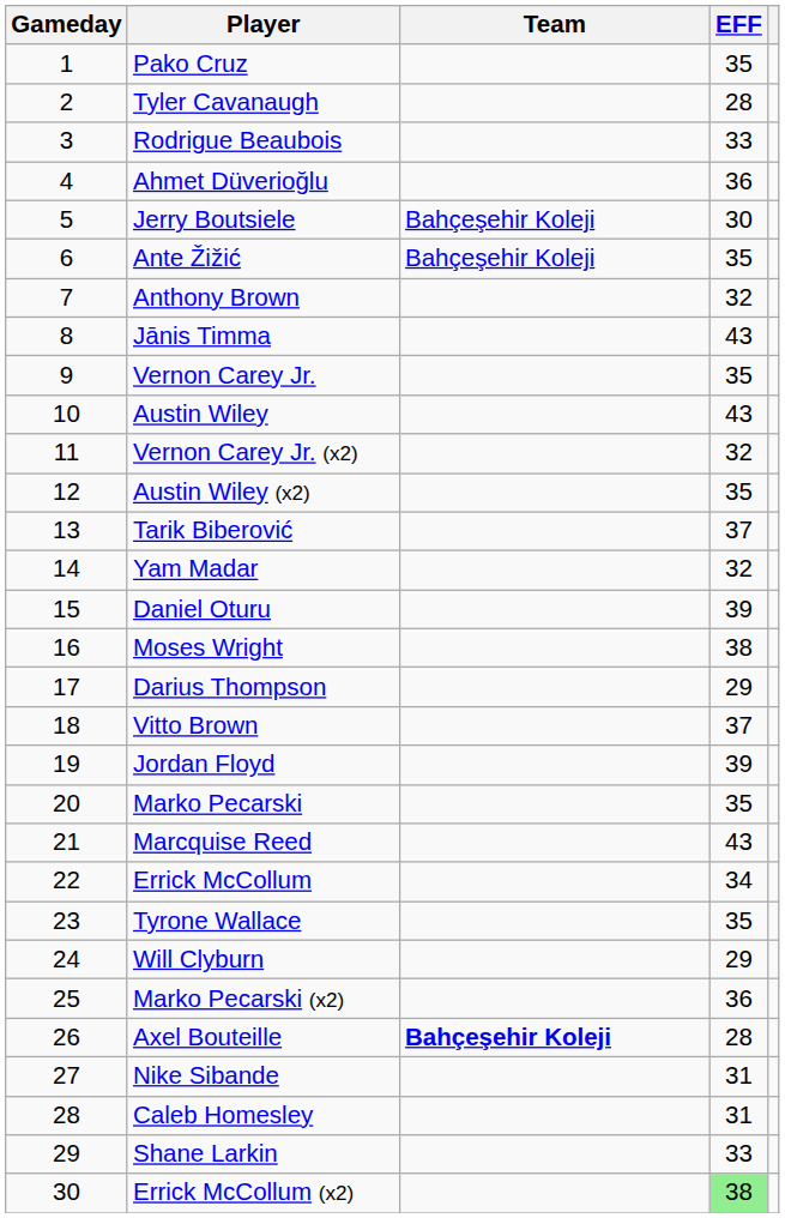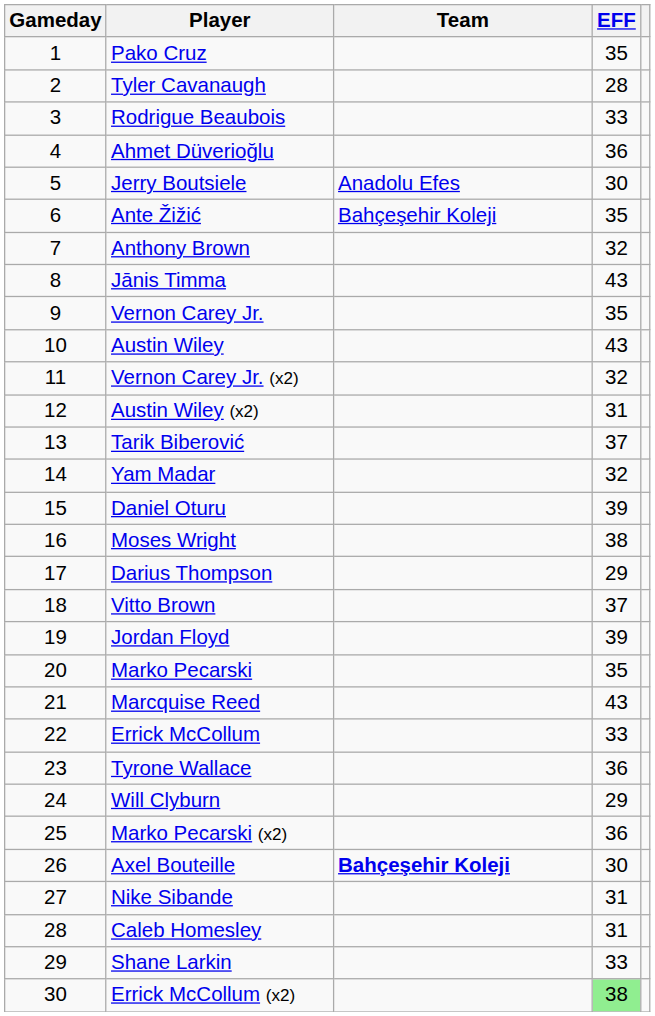 <table class="wikitable sortable" style="text-align:center;">
 <tr>
 <th>Gameday</th>
 <th width=170>Player</th>
 <th width=195>Team</th>
 <th><a href='#'>EFF</a></th>
 <th></th>
 </tr>
 <tr>
 <td>1</td>
 <td align=left> <a href='#'>Pako Cruz</a></td>
 <td align=left></td>
 <td>35</td>
 <td></td>
 </tr>
 <tr>
 <td>2</td>
 <td align=left> <a href='#'>Tyler Cavanaugh</a></td>
 <td align=left></td>
 <td>28</td>
 <td></td>
 </tr>
 <tr>
 <td>3</td>
 <td align=left> <a href='#'>Rodrigue Beaubois</a></td>
 <td align=left></td>
 <td>33</td>
 <td></td>
 </tr>
 <tr>
 <td>4</td>
 <td align=left> <a href='#'>Ahmet Düverioğlu</a></td>
 <td align=left></td>
 <td>36</td>
 <td></td>
 </tr>
 <tr>
 <td>5</td>
 <td align=left> <a href='#'>Jerry Boutsiele</a></td>
-<td align=left><a href='#'>Bahçeşehir Koleji</a></td>
+<td align=left><a href='#'>Anadolu Efes</a></td>
 <td>30</td>
 <td></td>
 </tr>
 <tr>
 <td>6</td>
 <td align=left> <a href='#'>Ante Žižić</a></td>
 <td align=left><a href='#'>Bahçeşehir Koleji</a></td>
 <td>35</td>
 <td></td>
 </tr>
 <tr>
 <td>7</td>
 <td align=left> <a href='#'>Anthony Brown</a></td>
 <td align=left></td>
 <td>32</td>
 <td></td>
 </tr>
 <tr>
 <td>8</td>
 <td align=left> <a href='#'>Jānis Timma</a></td>
 <td align=left></td>
 <td>43</td>
 <td></td>
 </tr>
 <tr>
 <td>9</td>
 <td align=left> <a href='#'>Vernon Carey Jr.</a></td>
 <td align=left></td>
 <td>35</td>
 <td></td>
 </tr>
 <tr>
 <td>10</td>
 <td align=left> <a href='#'>Austin Wiley</a></td>
 <td align=left></td>
 <td>43</td>
 <td></td>
 </tr>
 <tr>
 <td>11</td>
 <td align=left> <a href='#'>Vernon Carey Jr.</a> <small>(x2)</small></td>
 <td align=left></td>
 <td>32</td>
 <td></td>
 </tr>
 <tr>
 <td>12</td>
 <td align=left> <a href='#'>Austin Wiley</a> <small>(x2)</small></td>
 <td align=left></td>
-<td>35</td>
+<td>31</td>
 <td></td>
 </tr>
 <tr>
 <td>13</td>
 <td align=left> <a href='#'>Tarik Biberović</a></td>
 <td align=left></td>
 <td>37</td>
 <td></td>
 </tr>
 <tr>
 <td>14</td>
 <td align=left> <a href='#'>Yam Madar</a></td>
 <td align=left></td>
 <td>32</td>
 <td></td>
 </tr>
 <tr>
 <td>15</td>
 <td align=left> <a href='#'>Daniel Oturu</a></td>
 <td align=left></td>
 <td>39</td>
 <td></td>
 </tr>
 <tr>
 <td>16</td>
 <td align=left> <a href='#'>Moses Wright</a></td>
 <td align=left></td>
 <td>38</td>
 <td></td>
 </tr>
 <tr>
 <td>17</td>
 <td align=left> <a href='#'>Darius Thompson</a></td>
 <td align=left></td>
 <td>29</td>
 <td></td>
 </tr>
 <tr>
 <td>18</td>
 <td align=left> <a href='#'>Vitto Brown</a></td>
 <td align=left></td>
 <td>37</td>
 <td></td>
 </tr>
 <tr>
 <td>19</td>
 <td align=left> <a href='#'>Jordan Floyd</a></td>
 <td align=left></td>
 <td>39</td>
 <td></td>
 </tr>
 <tr>
 <td>20</td>
 <td align=left> <a href='#'>Marko Pecarski</a></td>
 <td align=left></td>
 <td>35</td>
 <td></td>
 </tr>
 <tr>
 <td>21</td>
 <td align=left> <a href='#'>Marcquise Reed</a></td>
 <td align=left></td>
 <td>43</td>
 <td></td>
 </tr>
 <tr>
 <td>22</td>
 <td align=left> <a href='#'>Errick McCollum</a></td>
 <td align=left></td>
-<td>34</td>
+<td>33</td>
 <td></td>
 </tr>
 <tr>
 <td>23</td>
 <td align=left> <a href='#'>Tyrone Wallace</a></td>
 <td align=left></td>
-<td>35</td>
+<td>36</td>
 <td></td>
 </tr>
 <tr>
 <td>24</td>
 <td align=left> <a href='#'>Will Clyburn</a></td>
 <td align=left></td>
 <td>29</td>
 <td></td>
 </tr>
 <tr>
 <td>25</td>
 <td align=left> <a href='#'>Marko Pecarski</a> <small>(x2)</small></td>
 <td align=left></td>
 <td>36</td>
 <td></td>
 </tr>
 <tr>
 <td>26</td>
 <td align=left> <a href='#'>Axel Bouteille</a></td>
 <td align=left><strong><a href='#'>Bahçeşehir Koleji</a></strong></td>
-<td>28</td>
+<td>30</td>
 <td></td>
 </tr>
 <tr>
 <td>27</td>
 <td align=left> <a href='#'>Nike Sibande</a></td>
 <td align=left></td>
 <td>31</td>
 <td></td>
 </tr>
 <tr>
 <td>28</td>
 <td align=left> <a href='#'>Caleb Homesley</a></td>
 <td align=left></td>
 <td>31</td>
 <td></td>
 </tr>
 <tr>
 <td>29</td>
 <td align=left> <a href='#'>Shane Larkin</a></td>
 <td align=left></td>
 <td>33</td>
 <td></td>
 </tr>
 <tr>
 <td>30</td>
 <td align=left> <a href='#'>Errick McCollum</a> <small>(x2)</small></td>
 <td align=left></td>
 <td style="background: lightgreen;">38</td>
 <td></td>
 </tr>
 </table>
